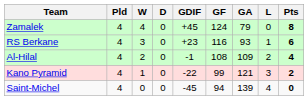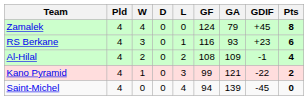 <table class=wikitable style="text-align:center" width=500>
 <tr>
 <th width=25%>Team</th>
 <th width=5%>Pld</th>
 <th width=5%>W</th>
 <th width=5%>D</th>
-<th width=5%>GDIF</th>
+<th width=5%>L</th>
 <th width=5%>GF</th>
 <th width=5%>GA</th>
-<th width=5%>L</th>
+<th width=5%>GDIF</th>
 <th width=5%>Pts</th>
 </tr>
 <tr bgcolor=#ccffcc>
 <td align="left"> <a href='#'>Zamalek</a></td>
 <td>4</td>
 <td>4</td>
 <td>0</td>
-<td>+45</td>
+<td>0</td>
 <td>124</td>
 <td>79</td>
-<td>0</td>
+<td>+45</td>
 <td><strong>8</strong></td>
 </tr>
 <tr bgcolor=#ccffcc>
 <td align="left"> <a href='#'>RS Berkane</a></td>
 <td>4</td>
 <td>3</td>
 <td>0</td>
-<td>+23</td>
+<td>1</td>
 <td>116</td>
 <td>93</td>
-<td>1</td>
+<td>+23</td>
 <td><strong>6</strong></td>
 </tr>
 <tr bgcolor=#ccffcc>
 <td align="left"> <a href='#'>Al-Hilal</a></td>
 <td>4</td>
 <td>2</td>
 <td>0</td>
-<td>-1</td>
+<td>2</td>
 <td>108</td>
 <td>109</td>
-<td>2</td>
+<td>-1</td>
 <td><strong>4</strong></td>
 </tr>
 <tr bgcolor=#ffdddd>
 <td align="left"> <a href='#'>Kano Pyramid</a></td>
 <td>4</td>
 <td>1</td>
 <td>0</td>
-<td>-22</td>
+<td>3</td>
 <td>99</td>
 <td>121</td>
-<td>3</td>
+<td>-22</td>
 <td><strong>2</strong></td>
 </tr>
 <tr>
 <td align="left"> <a href='#'>Saint-Michel</a></td>
 <td>4</td>
 <td>0</td>
 <td>0</td>
-<td>-45</td>
+<td>4</td>
 <td>94</td>
 <td>139</td>
-<td>4</td>
+<td>-45</td>
 <td><strong>0</strong></td>
 </tr>
 </table>
